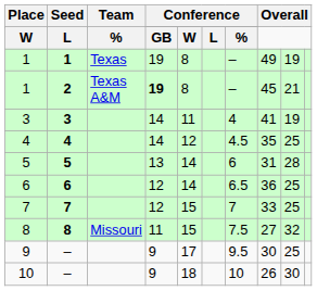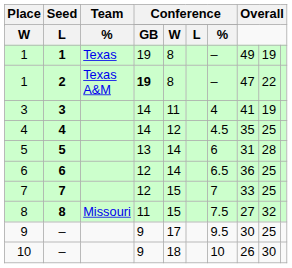 <table class="wikitable">
 <tr>
 <th rowspan ="2">Place</th>
 <th rowspan ="2">Seed</th>
 <th rowspan ="2">Team</th>
 <th colspan = "4">Conference</th>
 <th colspan = "3">Overall</th>
 </tr>
 <tr>
 </tr>
 <tr>
 <th scope="col" style="width: 20px;">W</th>
 <th scope="col" style="width: 20px;">L</th>
 <th scope="col" style="width: 30px;">%</th>
 <th scope="col" style="width: 30px;">GB</th>
 <th scope="col" style="width: 20px;">W</th>
 <th scope="col" style="width: 20px;">L</th>
 <th scope="col" style="width: 30px;">%</th>
 </tr>
 <tr bgcolor=#ccffcc>
 <td style="text-align:center;">1</td>
 <td style="text-align:center;"><strong>1</strong></td>
 <td><a href='#'>Texas</a></td>
 <td>19</td>
 <td>8</td>
 <td></td>
 <td>–</td>
 <td>49</td>
 <td>19</td>
 <td></td>
 </tr>
 <tr bgcolor=#ccffcc>
 <td style="text-align:center;">1</td>
 <td style="text-align:center;"><strong>2</strong></td>
 <td><a href='#'>Texas A&M</a></td>
 <td><strong>19</strong></td>
 <td>8</td>
 <td></td>
 <td>–</td>
-<td>45</td>
-<td>21</td>
+<td>47</td>
+<td>22</td>
 <td></td>
 </tr>
 <tr bgcolor=#ccffcc>
 <td style="text-align:center;">3</td>
 <td style="text-align:center;"><strong>3</strong></td>
 <td></td>
 <td>14</td>
 <td>11</td>
 <td></td>
 <td>4</td>
 <td>41</td>
 <td>19</td>
 <td></td>
 </tr>
 <tr bgcolor=#ccffcc>
 <td style="text-align:center;">4</td>
 <td style="text-align:center;"><strong>4</strong></td>
 <td></td>
 <td>14</td>
 <td>12</td>
 <td></td>
 <td>4.5</td>
 <td>35</td>
 <td>25</td>
 <td></td>
 </tr>
 <tr bgcolor=#ccffcc>
 <td style="text-align:center;">5</td>
 <td style="text-align:center;"><strong>5</strong></td>
 <td></td>
 <td>13</td>
 <td>14</td>
 <td></td>
 <td>6</td>
 <td>31</td>
 <td>28</td>
 <td></td>
 </tr>
 <tr bgcolor=#ccffcc>
 <td style="text-align:center;">6</td>
 <td style="text-align:center;"><strong>6</strong></td>
 <td></td>
 <td>12</td>
 <td>14</td>
 <td></td>
 <td>6.5</td>
 <td>36</td>
 <td>25</td>
 <td></td>
 </tr>
 <tr bgcolor=#ccffcc>
 <td style="text-align:center;">7</td>
 <td style="text-align:center;"><strong>7</strong></td>
 <td></td>
 <td>12</td>
 <td>15</td>
 <td></td>
 <td>7</td>
 <td>33</td>
 <td>25</td>
 <td></td>
 </tr>
 <tr bgcolor=#ccffcc>
 <td style="text-align:center;">8</td>
 <td style="text-align:center;"><strong>8</strong></td>
 <td><a href='#'>Missouri</a></td>
 <td>11</td>
 <td>15</td>
 <td></td>
 <td>7.5</td>
 <td>27</td>
 <td>32</td>
 <td></td>
 </tr>
 <tr>
 <td style="text-align:center;">9</td>
 <td style="text-align:center;">–</td>
 <td></td>
 <td>9</td>
 <td>17</td>
 <td></td>
 <td>9.5</td>
 <td>30</td>
 <td>25</td>
 <td></td>
 </tr>
 <tr>
 <td style="text-align:center;">10</td>
 <td style="text-align:center;">–</td>
 <td></td>
 <td>9</td>
 <td>18</td>
 <td></td>
 <td>10</td>
 <td>26</td>
 <td>30</td>
 <td></td>
 </tr>
 </table>
